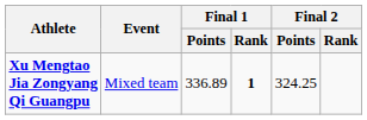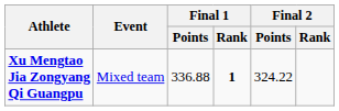 <table class=wikitable style="text-align:center; font-size:90%">
 <tr style="font-size:95%">
 <th rowspan=2>Athlete</th>
 <th rowspan=2>Event</th>
 <th colspan=2>Final 1</th>
 <th colspan=2>Final 2</th>
 </tr>
 <tr style="font-size:95%">
 <th>Points</th>
 <th>Rank</th>
 <th>Points</th>
 <th>Rank</th>
 </tr>
 <tr>
 <td align=left><strong><a href='#'>Xu Mengtao</a></strong><br><strong><a href='#'>Jia Zongyang</a></strong><br><strong><a href='#'>Qi Guangpu</a></strong></td>
 <td align=left><a href='#'>Mixed team</a></td>
-<td>336.89</td>
+<td>336.88</td>
 <td><strong>1</strong></td>
-<td>324.25</td>
+<td>324.22</td>
 <td></td>
 </tr>
 </table>
